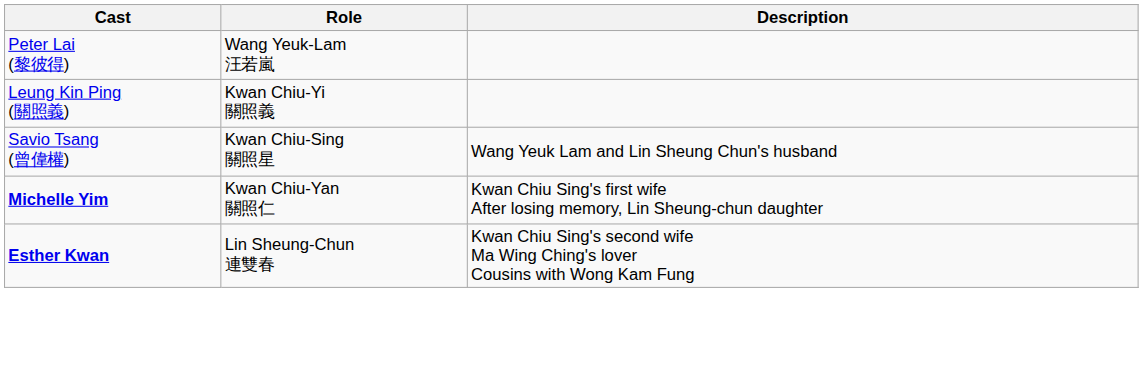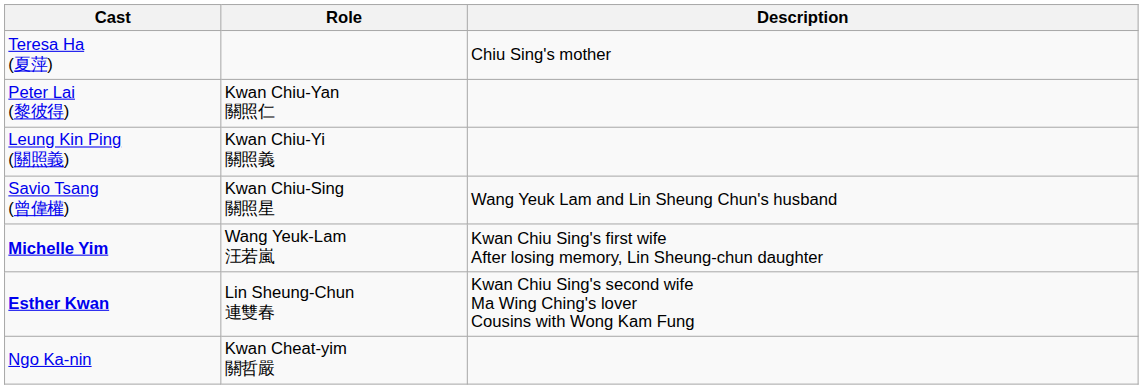 <table class="wikitable" width="55%">
 <tr>
 <th>Cast</th>
 <th>Role</th>
 <th>Description</th>
 </tr>
 <tr>
+<td><a href='#'>Teresa Ha</a><br>(<a href='#'>夏萍</a>)</td>
+<td></td>
+<td>Chiu Sing's mother</td>
+</tr>
+<tr>
 <td><a href='#'>Peter Lai</a><br>(<a href='#'>黎彼得</a>)</td>
-<td>Wang Yeuk-Lam<br>汪若嵐</td>
+<td>Kwan Chiu-Yan<br>關照仁</td>
 <td></td>
 </tr>
 <tr>
 <td><a href='#'>Leung Kin Ping</a><br>(<a href='#'>關照義</a>)</td>
 <td>Kwan Chiu-Yi<br>關照義</td>
 <td></td>
 </tr>
 <tr>
 <td><a href='#'>Savio Tsang</a><br>(<a href='#'>曾偉權</a>)</td>
 <td>Kwan Chiu-Sing<br>關照星</td>
 <td>Wang Yeuk Lam and Lin Sheung Chun's husband</td>
 </tr>
 <tr>
 <td><strong><a href='#'>Michelle Yim</a></strong></td>
-<td>Kwan Chiu-Yan<br>關照仁</td>
+<td>Wang Yeuk-Lam<br>汪若嵐</td>
 <td>Kwan Chiu Sing's first wife<br> After losing memory, Lin Sheung-chun daughter</td>
 </tr>
 <tr>
 <td><strong><a href='#'>Esther Kwan</a></strong></td>
 <td>Lin Sheung-Chun<br>連雙春</td>
 <td>Kwan Chiu Sing's second wife <br> Ma Wing Ching's lover <br> Cousins with Wong Kam Fung</td>
 </tr>
+<tr>
+<td><a href='#'>Ngo Ka-nin</a></td>
+<td>Kwan Cheat-yim<br>關哲嚴</td>
+<td></td>
+</tr>
 </table>
